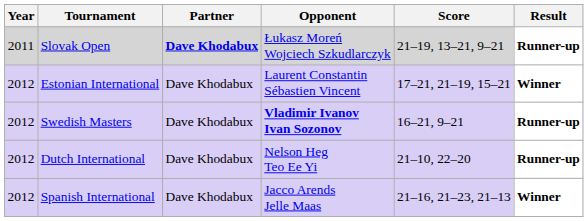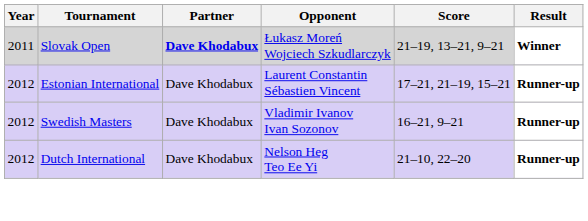 <table class="sortable wikitable" style="font-size: 90%;">
 <tr>
 <th>Year</th>
 <th>Tournament</th>
 <th>Partner</th>
 <th>Opponent</th>
 <th>Score</th>
 <th>Result</th>
 </tr>
 <tr style="background:#D5D5D5">
 <td align="center">2011</td>
 <td align="left"><a href='#'>Slovak Open</a></td>
 <td align="left"><strong> <a href='#'>Dave Khodabux</a></strong></td>
 <td align="left"> <a href='#'>Łukasz Moreń</a><br> <a href='#'>Wojciech Szkudlarczyk</a></td>
 <td align="left">21–19, 13–21, 9–21</td>
-<td style="text-align:left; background:white"> <strong>Runner-up</strong></td>
+<td style="text-align:left; background:white"> <strong>Winner</strong></td>
 </tr>
 <tr style="background:#D8CEF6">
 <td align="center">2012</td>
 <td align="left"><a href='#'>Estonian International</a></td>
 <td align="left"> Dave Khodabux</td>
 <td align="left"> <a href='#'>Laurent Constantin</a><br> <a href='#'>Sébastien Vincent</a></td>
 <td align="left">17–21, 21–19, 15–21</td>
-<td style="text-align:left; background:white"> <strong>Winner</strong></td>
+<td style="text-align:left; background:white"> <strong>Runner-up</strong></td>
 </tr>
 <tr style="background:#D8CEF6">
 <td align="center">2012</td>
 <td align="left"><a href='#'>Swedish Masters</a></td>
 <td align="left"> Dave Khodabux</td>
-<td align="left"><strong> <a href='#'>Vladimir Ivanov</a><br> <a href='#'>Ivan Sozonov</a></strong></td>
+<td align="left"> <a href='#'>Vladimir Ivanov</a><br> <a href='#'>Ivan Sozonov</a></td>
 <td align="left">16–21, 9–21</td>
 <td style="text-align:left; background:white"> <strong>Runner-up</strong></td>
 </tr>
 <tr style="background:#D8CEF6">
 <td align="center">2012</td>
 <td align="left"><a href='#'>Dutch International</a></td>
 <td align="left"> Dave Khodabux</td>
 <td align="left"> <a href='#'>Nelson Heg</a><br> <a href='#'>Teo Ee Yi</a></td>
 <td align="left">21–10, 22–20</td>
 <td style="text-align:left; background:white"> <strong>Runner-up</strong></td>
 </tr>
-<tr style="background:#D8CEF6">
-<td align="center">2012</td>
-<td align="left"><a href='#'>Spanish International</a></td>
-<td align="left"> Dave Khodabux</td>
-<td align="left"> <a href='#'>Jacco Arends</a><br> <a href='#'>Jelle Maas</a></td>
-<td align="left">21–16, 21–23, 21–13</td>
-<td style="text-align:left; background:white"> <strong>Winner</strong></td>
-</tr>
 </table>
